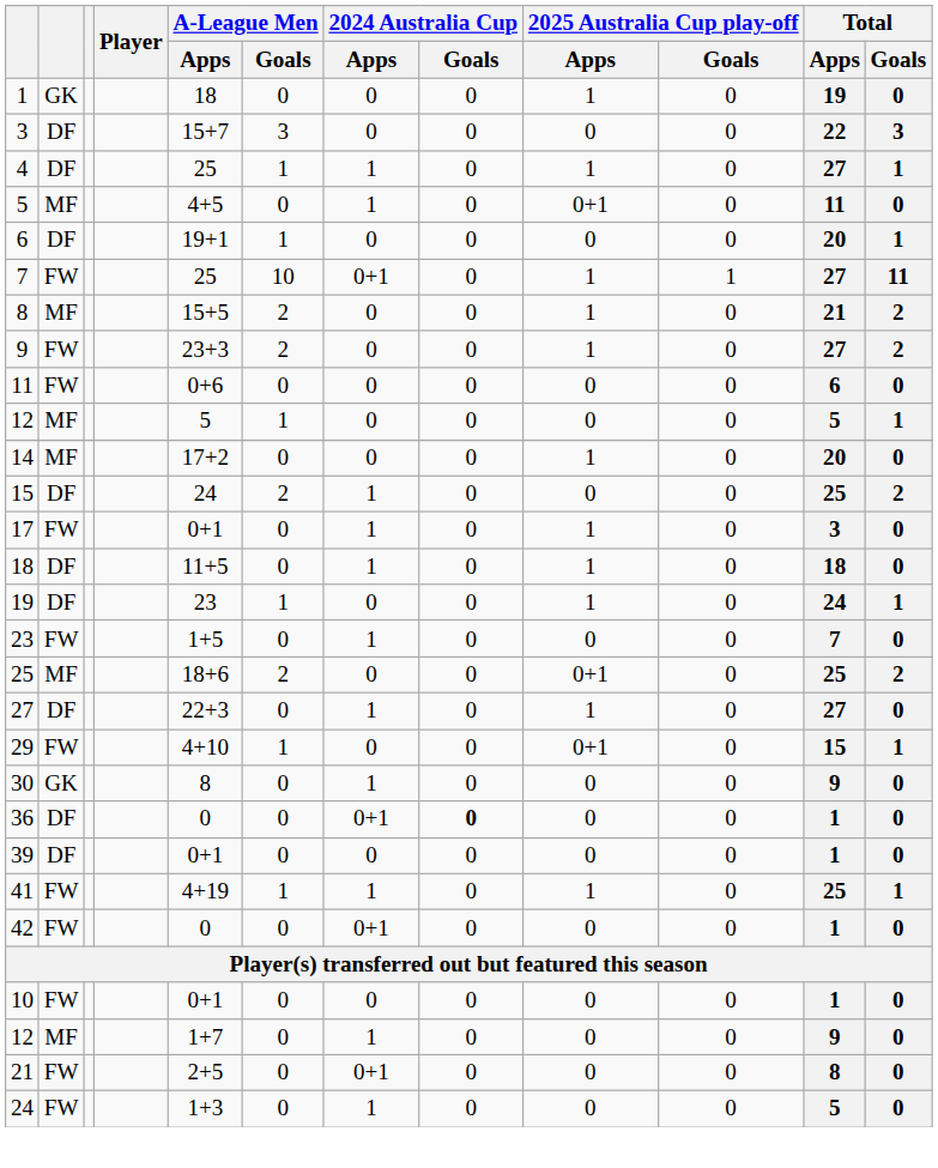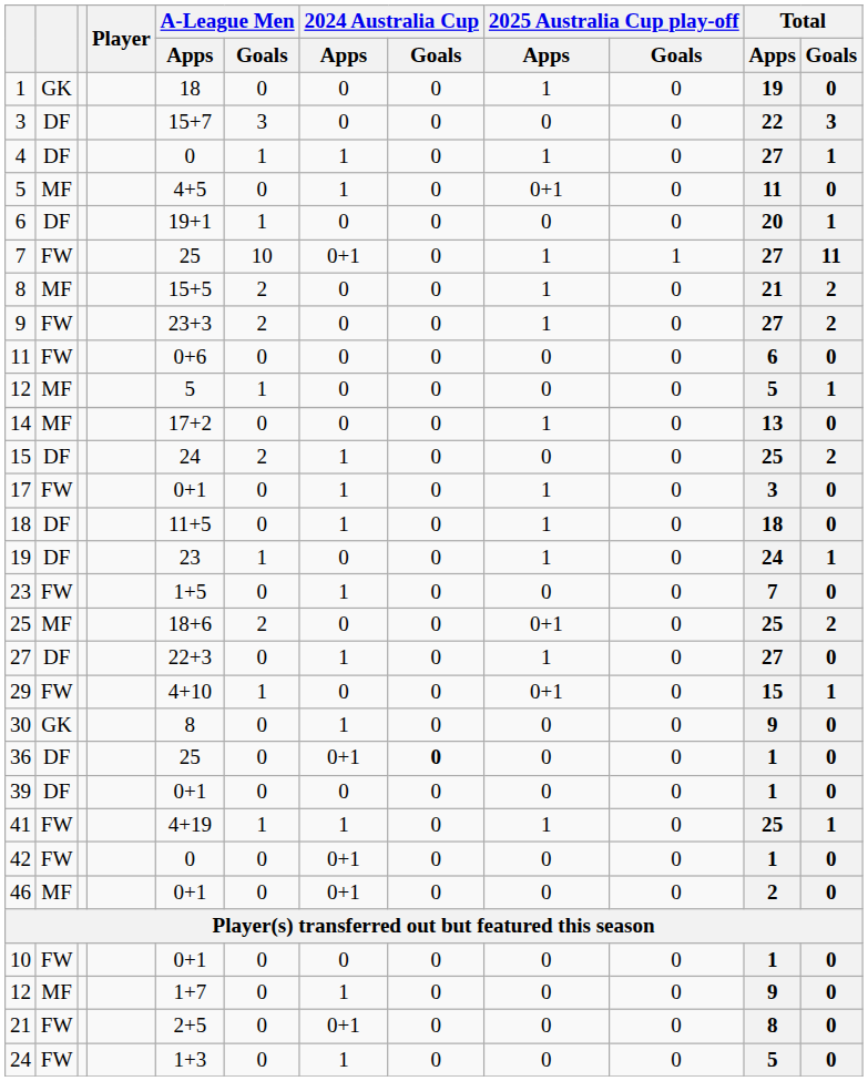 <table class="wikitable sortable" style="text-align:center;">
 <tr>
 <th rowspan="2"></th>
 <th rowspan="2"></th>
 <th rowspan="2"></th>
 <th rowspan="2">Player</th>
 <th colspan="2"><a href='#'>A-League Men</a></th>
 <th colspan="2"><a href='#'>2024 Australia Cup</a></th>
 <th colspan="2"><a href='#'>2025 Australia Cup play-off</a></th>
 <th colspan="2">Total</th>
 </tr>
 <tr>
 <th>Apps</th>
 <th>Goals</th>
 <th>Apps</th>
 <th>Goals</th>
 <th>Apps</th>
 <th>Goals</th>
 <th>Apps</th>
 <th>Goals</th>
 </tr>
 <tr>
 <td>1</td>
 <td>GK</td>
 <td></td>
 <td align="left"><br></td>
 <td>18</td>
 <td>0<br></td>
 <td>0</td>
 <td>0<br></td>
 <td>1</td>
 <td>0<br></td>
 <th>19</th>
 <th>0</th>
 </tr>
 <tr>
 <td>3</td>
 <td>DF</td>
 <td></td>
 <td align="left"><br></td>
 <td>15+7</td>
 <td>3<br></td>
 <td>0</td>
 <td>0<br></td>
 <td>0</td>
 <td>0<br></td>
 <th>22</th>
 <th>3</th>
 </tr>
 <tr>
 <td>4</td>
 <td>DF</td>
 <td></td>
 <td align="left"><br></td>
-<td>25</td>
+<td>0</td>
 <td>1<br></td>
 <td>1</td>
 <td>0<br></td>
 <td>1</td>
 <td>0<br></td>
 <th>27</th>
 <th>1</th>
 </tr>
 <tr>
 <td>5</td>
 <td>MF</td>
 <td></td>
 <td align="left"><br></td>
 <td>4+5</td>
 <td>0<br></td>
 <td>1</td>
 <td>0<br></td>
 <td>0+1</td>
 <td>0<br></td>
 <th>11</th>
 <th>0</th>
 </tr>
 <tr>
 <td>6</td>
 <td>DF</td>
 <td></td>
 <td align="left"><br></td>
 <td>19+1</td>
 <td>1<br></td>
 <td>0</td>
 <td>0<br></td>
 <td>0</td>
 <td>0<br></td>
 <th>20</th>
 <th>1</th>
 </tr>
 <tr>
 <td>7</td>
 <td>FW</td>
 <td></td>
 <td align="left"><br></td>
 <td>25</td>
 <td>10<br></td>
 <td>0+1</td>
 <td>0<br></td>
 <td>1</td>
 <td>1<br></td>
 <th>27</th>
 <th>11</th>
 </tr>
 <tr>
 <td>8</td>
 <td>MF</td>
 <td></td>
 <td align="left"><br></td>
 <td>15+5</td>
 <td>2<br></td>
 <td>0</td>
 <td>0<br></td>
 <td>1</td>
 <td>0<br></td>
 <th>21</th>
 <th>2</th>
 </tr>
 <tr>
 <td>9</td>
 <td>FW</td>
 <td></td>
 <td align="left"><br></td>
 <td>23+3</td>
 <td>2<br></td>
 <td>0</td>
 <td>0<br></td>
 <td>1</td>
 <td>0<br></td>
 <th>27</th>
 <th>2</th>
 </tr>
 <tr>
 <td>11</td>
 <td>FW</td>
 <td></td>
 <td align="left"><br></td>
 <td>0+6</td>
 <td>0<br></td>
 <td>0</td>
 <td>0<br></td>
 <td>0</td>
 <td>0<br></td>
 <th>6</th>
 <th>0</th>
 </tr>
 <tr>
 <td>12</td>
 <td>MF</td>
 <td></td>
 <td align="left"><br></td>
 <td>5</td>
 <td>1<br></td>
 <td>0</td>
 <td>0<br></td>
 <td>0</td>
 <td>0<br></td>
 <th>5</th>
 <th>1</th>
 </tr>
 <tr>
 </tr>
 <tr>
 <td>14</td>
 <td>MF</td>
 <td></td>
 <td align="left"><br></td>
 <td>17+2</td>
 <td>0<br></td>
 <td>0</td>
 <td>0<br></td>
 <td>1</td>
 <td>0<br></td>
-<th>20</th>
+<th>13</th>
 <th>0</th>
 </tr>
 <tr>
 <td>15</td>
 <td>DF</td>
 <td></td>
 <td align="left"><br></td>
 <td>24</td>
 <td>2<br></td>
 <td>1</td>
 <td>0<br></td>
 <td>0</td>
 <td>0<br></td>
 <th>25</th>
 <th>2</th>
 </tr>
 <tr>
 <td>17</td>
 <td>FW</td>
 <td></td>
 <td align="left"><br></td>
 <td>0+1</td>
 <td>0<br></td>
 <td>1</td>
 <td>0<br></td>
 <td>1</td>
 <td>0<br></td>
 <th>3</th>
 <th>0</th>
 </tr>
 <tr>
 <td>18</td>
 <td>DF</td>
 <td></td>
 <td align="left"><br></td>
 <td>11+5</td>
 <td>0<br></td>
 <td>1</td>
 <td>0<br></td>
 <td>1</td>
 <td>0<br></td>
 <th>18</th>
 <th>0</th>
 </tr>
 <tr>
 <td>19</td>
 <td>DF</td>
 <td></td>
 <td align="left"><br></td>
 <td>23</td>
 <td>1<br></td>
 <td>0</td>
 <td>0<br></td>
 <td>1</td>
 <td>0<br></td>
 <th>24</th>
 <th>1</th>
 </tr>
 <tr>
 <td>23</td>
 <td>FW</td>
 <td></td>
 <td align="left"><br></td>
 <td>1+5</td>
 <td>0<br></td>
 <td>1</td>
 <td>0<br></td>
 <td>0</td>
 <td>0<br></td>
 <th>7</th>
 <th>0</th>
 </tr>
 <tr>
 <td>25</td>
 <td>MF</td>
 <td></td>
 <td align="left"><br></td>
 <td>18+6</td>
 <td>2<br></td>
 <td>0</td>
 <td>0<br></td>
 <td>0+1</td>
 <td>0<br></td>
 <th>25</th>
 <th>2</th>
 </tr>
 <tr>
 <td>27</td>
 <td>DF</td>
 <td></td>
 <td align="left"><br></td>
 <td>22+3</td>
 <td>0<br></td>
 <td>1</td>
 <td>0<br></td>
 <td>1</td>
 <td>0<br></td>
 <th>27</th>
 <th>0</th>
 </tr>
 <tr>
 <td>29</td>
 <td>FW</td>
 <td></td>
 <td align="left"><br></td>
 <td>4+10</td>
 <td>1<br></td>
 <td>0</td>
 <td>0<br></td>
 <td>0+1</td>
 <td>0<br></td>
 <th>15</th>
 <th>1</th>
 </tr>
 <tr>
 <td>30</td>
 <td>GK</td>
 <td></td>
 <td align="left"><br></td>
 <td>8</td>
 <td>0<br></td>
 <td>1</td>
 <td>0<br></td>
 <td>0</td>
 <td>0<br></td>
 <th>9</th>
 <th>0</th>
 </tr>
 <tr>
 <td>36</td>
 <td>DF</td>
 <td></td>
 <td align="left"><br></td>
-<td>0</td>
+<td>25</td>
 <td>0<br></td>
 <td>0+1</td>
 <td><strong>0<br></strong></td>
 <td>0</td>
 <td>0<br></td>
 <th>1</th>
 <th>0</th>
 </tr>
 <tr>
 <td>39</td>
 <td>DF</td>
 <td></td>
 <td align="left"><br></td>
 <td>0+1</td>
 <td>0<br></td>
 <td>0</td>
 <td>0<br></td>
 <td>0</td>
 <td>0<br></td>
 <th>1</th>
 <th>0</th>
 </tr>
 <tr>
 <td>41</td>
 <td>FW</td>
 <td></td>
 <td align="left"><br></td>
 <td>4+19</td>
 <td>1<br></td>
 <td>1</td>
 <td>0<br></td>
 <td>1</td>
 <td>0<br></td>
 <th>25</th>
 <th>1</th>
 </tr>
 <tr>
 <td>42</td>
 <td>FW</td>
 <td></td>
 <td align="left"><br></td>
 <td>0</td>
 <td>0<br></td>
 <td>0+1</td>
 <td>0<br></td>
 <td>0</td>
 <td>0<br></td>
 <th>1</th>
+<th>0</th>
+</tr>
+<tr>
+<td>46</td>
+<td>MF</td>
+<td></td>
+<td align="left"><br></td>
+<td>0+1</td>
+<td>0<br></td>
+<td>0+1</td>
+<td>0<br></td>
+<td>0</td>
+<td>0<br></td>
+<th>2</th>
 <th>0</th>
 </tr>
 <tr class=sortbottom>
 <th colspan=12>Player(s) transferred out but featured this season</th>
 </tr>
 <tr class=sortbottom>
 <td>10</td>
 <td>FW</td>
 <td></td>
 <td align="left"><br></td>
 <td>0+1</td>
 <td>0<br></td>
 <td>0</td>
 <td>0<br></td>
 <td>0</td>
 <td>0<br></td>
 <th>1</th>
 <th>0</th>
 </tr>
 <tr>
 <td>12</td>
 <td>MF</td>
 <td></td>
 <td align="left"><br></td>
 <td>1+7</td>
 <td>0<br></td>
 <td>1</td>
 <td>0<br></td>
 <td>0</td>
 <td>0<br></td>
 <th>9</th>
 <th>0</th>
 </tr>
 <tr>
 <td>21</td>
 <td>FW</td>
 <td></td>
 <td align="left"><br></td>
 <td>2+5</td>
 <td>0<br></td>
 <td>0+1</td>
 <td>0<br></td>
 <td>0</td>
 <td>0<br></td>
 <th>8</th>
 <th>0</th>
 </tr>
 <tr>
 <td>24</td>
 <td>FW</td>
 <td></td>
 <td align="left"><br></td>
 <td>1+3</td>
 <td>0<br></td>
 <td>1</td>
 <td>0<br></td>
 <td>0</td>
 <td>0<br></td>
 <th>5</th>
 <th>0</th>
 </tr>
 </table>
